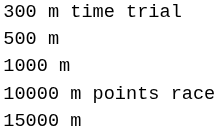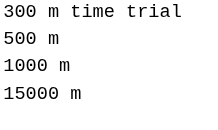 <table>
 <tr>
 <td>300 m time trial</td>
 <td></td>
 <td></td>
 <td></td>
 </tr>
 <tr>
 <td>500 m</td>
 <td></td>
 <td></td>
 <td></td>
 </tr>
 <tr>
 <td>1000 m</td>
 <td></td>
 <td></td>
 <td></td>
 </tr>
 <tr>
-<td>10000 m points race</td>
-<td></td>
-<td></td>
-<td></td>
-</tr>
-<tr>
 <td>15000 m</td>
 <td></td>
 <td></td>
 <td></td>
 </tr>
 </table>
